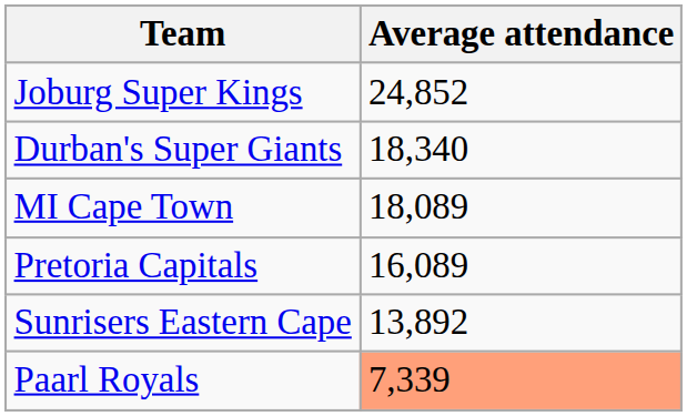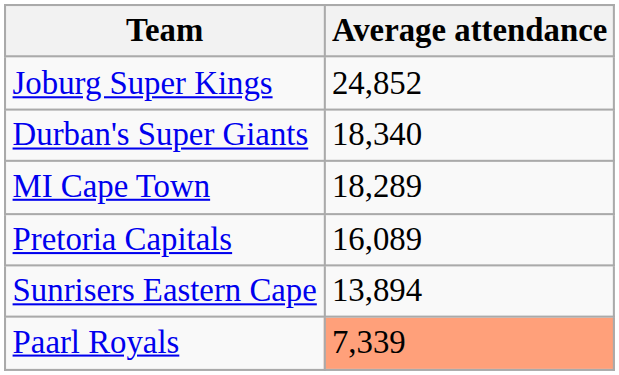 <table class="wikitable">
 <tr>
 <th>Team</th>
 <th>Average attendance</th>
 </tr>
 <tr>
 <td><a href='#'>Joburg Super Kings</a></td>
 <td>24,852</td>
 </tr>
 <tr>
 <td><a href='#'>Durban's Super Giants</a></td>
 <td>18,340</td>
 </tr>
 <tr>
 <td><a href='#'>MI Cape Town</a></td>
-<td>18,089</td>
+<td>18,289</td>
 </tr>
 <tr>
 <td><a href='#'>Pretoria Capitals</a></td>
 <td>16,089</td>
 </tr>
 <tr>
 <td><a href='#'>Sunrisers Eastern Cape</a></td>
-<td>13,892</td>
+<td>13,894</td>
 </tr>
 <tr>
 <td><a href='#'>Paarl Royals</a></td>
 <td style="background: lightsalmon;">7,339</td>
 </tr>
 </table>
